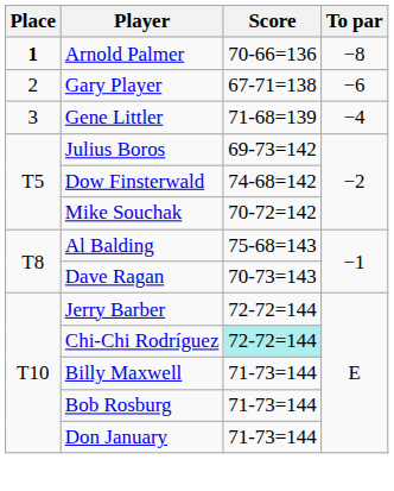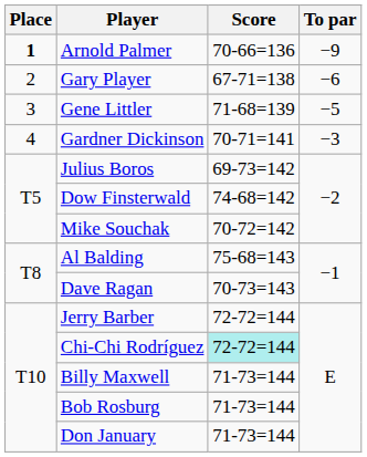 <table class="wikitable">
 <tr>
 <th>Place</th>
 <th>Player</th>
 <th>Score</th>
 <th>To par</th>
 </tr>
 <tr>
 <td align=center><strong>1</strong></td>
 <td> <a href='#'>Arnold Palmer</a></td>
 <td>70-66=136</td>
-<td align="center">−8</td>
+<td align="center">−9</td>
 </tr>
 <tr>
 <td align=center>2</td>
 <td> <a href='#'>Gary Player</a></td>
 <td>67-71=138</td>
 <td align="center">−6</td>
 </tr>
 <tr>
 <td align=center>3</td>
 <td> <a href='#'>Gene Littler</a></td>
 <td>71-68=139</td>
-<td align="center">−4</td>
+<td align="center">−5</td>
+</tr>
+<tr>
+<td align=center>4</td>
+<td> <a href='#'>Gardner Dickinson</a></td>
+<td>70-71=141</td>
+<td align="center">−3</td>
 </tr>
 <tr>
 <td rowspan=3 align=center>T5</td>
 <td> <a href='#'>Julius Boros</a></td>
 <td>69-73=142</td>
 <td rowspan=3 align="center">−2</td>
 </tr>
 <tr>
 <td> <a href='#'>Dow Finsterwald</a></td>
 <td>74-68=142</td>
 </tr>
 <tr>
 <td> <a href='#'>Mike Souchak</a></td>
 <td>70-72=142</td>
 </tr>
 <tr>
 <td rowspan=2 align="center">T8</td>
 <td> <a href='#'>Al Balding</a></td>
 <td>75-68=143</td>
 <td rowspan=2 align="center">−1</td>
 </tr>
 <tr>
 <td> <a href='#'>Dave Ragan</a></td>
 <td>70-73=143</td>
 </tr>
 <tr>
 <td rowspan=5 align="center">T10</td>
 <td> <a href='#'>Jerry Barber</a></td>
 <td>72-72=144</td>
 <td rowspan=5 align="center">E</td>
 </tr>
 <tr>
 <td> <a href='#'>Chi-Chi Rodríguez</a></td>
 <td style="background: paleturquoise;">72-72=144</td>
 </tr>
 <tr>
 <td> <a href='#'>Billy Maxwell</a></td>
 <td>71-73=144</td>
 </tr>
 <tr>
 <td> <a href='#'>Bob Rosburg</a></td>
 <td>71-73=144</td>
 </tr>
 <tr>
 <td> <a href='#'>Don January</a></td>
 <td>71-73=144</td>
 </tr>
 </table>
